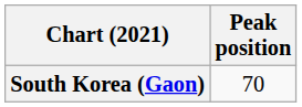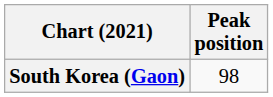 <table class="wikitable sortable plainrowheaders" style="text-align:center">
 <tr>
 <th scope="col">Chart (2021)</th>
 <th scope="col">Peak<br>position</th>
 </tr>
 <tr>
 <th scope="row">South Korea (<a href='#'>Gaon</a>)</th>
-<td>70</td>
+<td>98</td>
 </tr>
 </table>
